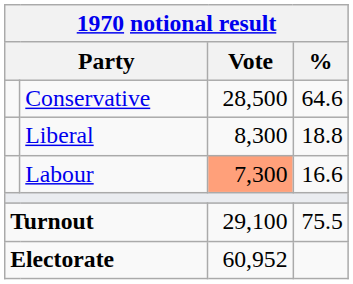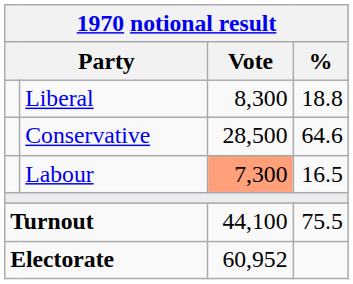 <table class="wikitable">
 <tr>
 <th colspan="4"><a href='#'>1970</a> <a href='#'>notional result</a></th>
 </tr>
 <tr>
 <th bgcolor="#DDDDFF" width="130px" colspan="2">Party</th>
 <th bgcolor="#DDDDFF" width="50px">Vote</th>
 <th bgcolor="#DDDDFF" width="30px">%</th>
 </tr>
 <tr>
 <td></td>
+<td><a href='#'>Liberal</a></td>
+<td align=right>8,300</td>
+<td align=right>18.8</td>
+</tr>
+<tr>
+<td></td>
 <td><a href='#'>Conservative</a></td>
 <td align=right>28,500</td>
 <td align=right>64.6</td>
 </tr>
 <tr>
 <td></td>
-<td><a href='#'>Liberal</a></td>
-<td align=right>8,300</td>
-<td align=right>18.8</td>
-</tr>
-<tr>
-<td></td>
 <td><a href='#'>Labour</a></td>
 <td align=right style="background: lightsalmon;">7,300</td>
-<td align=right>16.6</td>
+<td align=right>16.5</td>
 </tr>
 <tr>
 <td colspan="4" bgcolor="#EAECF0"></td>
 </tr>
 <tr>
 <td colspan="2"><strong>Turnout</strong></td>
-<td align=right>29,100</td>
+<td align=right>44,100</td>
 <td align=right>75.5</td>
 </tr>
 <tr>
 <td colspan="2"><strong>Electorate</strong></td>
 <td align=right>60,952</td>
 </tr>
 </table>
